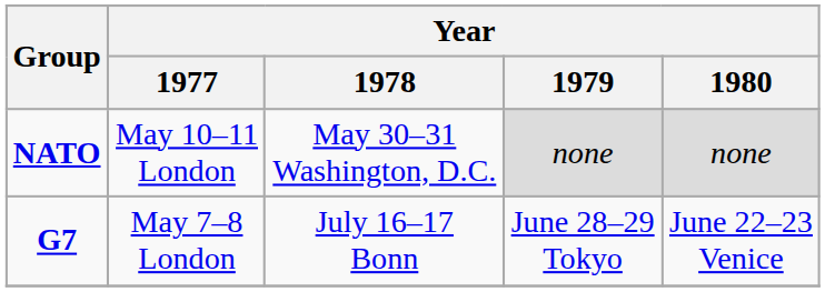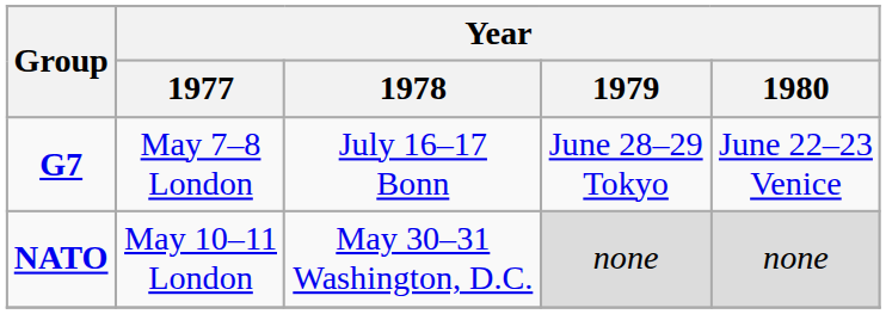 <table class="wikitable" style="margin:1em auto; font-size:85%; text-align:center;">
 <tr>
 <th rowspan="2">Group</th>
 <th colspan="4">Year</th>
 </tr>
 <tr>
 <th>1977</th>
 <th>1978</th>
 <th>1979</th>
 <th>1980</th>
 </tr>
 <tr>
+<td><strong><a href='#'>G7</a></strong></td>
+<td><a href='#'>May 7–8</a><br> <a href='#'>London</a></td>
+<td><a href='#'>July 16–17</a><br> <a href='#'>Bonn</a></td>
+<td><a href='#'>June 28–29</a><br> <a href='#'>Tokyo</a></td>
+<td><a href='#'>June 22–23</a><br> <a href='#'>Venice</a></td>
+</tr>
+<tr>
 <td><strong><a href='#'>NATO</a></strong></td>
 <td><a href='#'>May 10–11</a><br> <a href='#'>London</a></td>
 <td><a href='#'>May 30–31</a><br> <a href='#'>Washington, D.C.</a></td>
 <td style="background:#dcdcdc;"><em>none</em></td>
 <td style="background:#dcdcdc;"><em>none</em></td>
 </tr>
 <tr>
-<td><strong><a href='#'>G7</a></strong></td>
-<td><a href='#'>May 7–8</a><br> <a href='#'>London</a></td>
-<td><a href='#'>July 16–17</a><br> <a href='#'>Bonn</a></td>
-<td><a href='#'>June 28–29</a><br> <a href='#'>Tokyo</a></td>
-<td><a href='#'>June 22–23</a><br> <a href='#'>Venice</a></td>
-</tr>
-<tr>
 </tr>
 </table>
